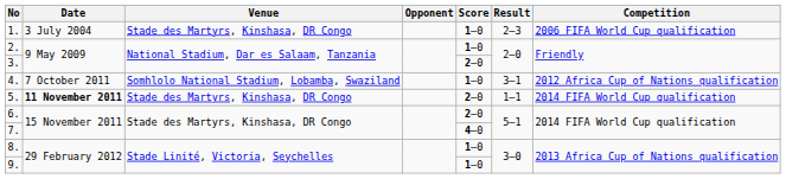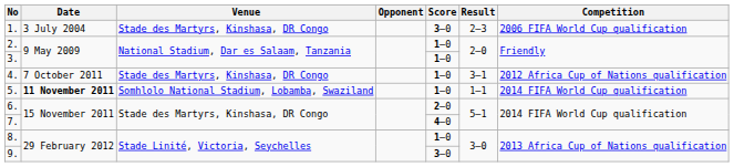 <table class="wikitable" style="font-size:85%;">
 <tr>
 <th>No</th>
 <th>Date</th>
 <th>Venue</th>
 <th>Opponent</th>
 <th>Score</th>
 <th>Result</th>
 <th>Competition</th>
 </tr>
 <tr>
 <td>1.</td>
 <td>3 July 2004</td>
 <td><a href='#'>Stade des Martyrs</a>, <a href='#'>Kinshasa</a>, <a href='#'>DR Congo</a></td>
 <td></td>
-<td align=center><strong>1</strong>–0</td>
+<td align=center><strong>3</strong>–0</td>
 <td align=center>2–3</td>
 <td><a href='#'>2006 FIFA World Cup qualification</a></td>
 </tr>
 <tr>
 <td>2.</td>
 <td rowspan="2">9 May 2009</td>
 <td rowspan="2"><a href='#'>National Stadium</a>, <a href='#'>Dar es Salaam</a>, <a href='#'>Tanzania</a></td>
 <td rowspan="2"></td>
 <td align=center><strong>1</strong>–0</td>
 <td rowspan="2" style="text-align:center">2–0</td>
 <td rowspan="2"><a href='#'>Friendly</a></td>
 </tr>
 <tr>
 <td>3.</td>
-<td align=center><strong>2</strong>–0</td>
+<td align=center><strong>1</strong>–0</td>
 </tr>
 <tr>
 <td>4.</td>
 <td>7 October 2011</td>
-<td><a href='#'>Somhlolo National Stadium</a>, <a href='#'>Lobamba</a>, <a href='#'>Swaziland</a></td>
+<td><a href='#'>Stade des Martyrs</a>, <a href='#'>Kinshasa</a>, <a href='#'>DR Congo</a></td>
 <td></td>
 <td align=center><strong>1</strong>–0</td>
 <td align=center>3–1</td>
 <td><a href='#'>2012 Africa Cup of Nations qualification</a></td>
 </tr>
 <tr>
 <td>5.</td>
 <td><strong>11 November 2011</strong></td>
-<td><a href='#'>Stade des Martyrs</a>, <a href='#'>Kinshasa</a>, <a href='#'>DR Congo</a></td>
+<td><a href='#'>Somhlolo National Stadium</a>, <a href='#'>Lobamba</a>, <a href='#'>Swaziland</a></td>
 <td></td>
-<td align=center><strong>2</strong>–0</td>
+<td align=center><strong>1</strong>–0</td>
 <td align=center>1–1</td>
 <td><a href='#'>2014 FIFA World Cup qualification</a></td>
 </tr>
 <tr>
 <td>6.</td>
 <td rowspan="2">15 November 2011</td>
 <td rowspan="2">Stade des Martyrs, Kinshasa, DR Congo</td>
 <td rowspan="2"></td>
 <td align=center><strong>2</strong>–0</td>
 <td rowspan="2" style="text-align:center">5–1</td>
 <td rowspan="2">2014 FIFA World Cup qualification</td>
 </tr>
 <tr>
 <td>7.</td>
 <td align=center><strong>4</strong>–0</td>
 </tr>
 <tr>
 <td>8.</td>
 <td rowspan="2">29 February 2012</td>
 <td rowspan="2"><a href='#'>Stade Linité</a>, <a href='#'>Victoria</a>, <a href='#'>Seychelles</a></td>
 <td rowspan="2"></td>
 <td align=center><strong>1</strong>–0</td>
 <td rowspan="2" style="text-align:center">3–0</td>
 <td rowspan="2"><a href='#'>2013 Africa Cup of Nations qualification</a></td>
 </tr>
 <tr>
 <td>9.</td>
-<td align=center><strong>1</strong>–0</td>
+<td align=center><strong>3</strong>–0</td>
 </tr>
 </table>
